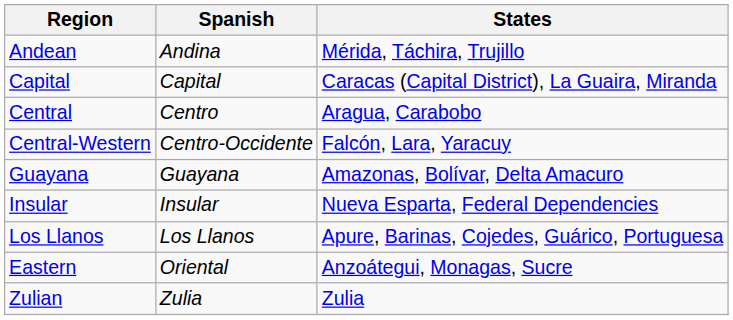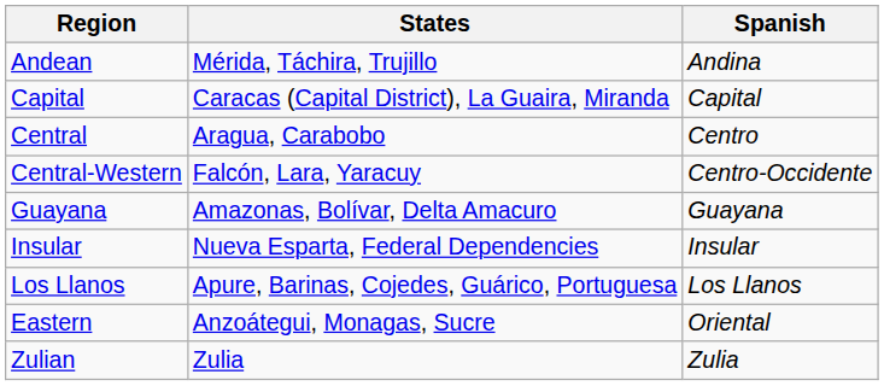 <table class="wikitable">
 <tr>
 <th>Region</th>
+<th>States</th>
 <th>Spanish</th>
-<th>States</th>
 </tr>
 <tr>
 <td><a href='#'>Andean</a></td>
+<td><a href='#'>Mérida</a>, <a href='#'>Táchira</a>, <a href='#'>Trujillo</a></td>
 <td><em>Andina</em></td>
-<td><a href='#'>Mérida</a>, <a href='#'>Táchira</a>, <a href='#'>Trujillo</a></td>
 </tr>
 <tr>
 <td><a href='#'>Capital</a></td>
+<td><a href='#'>Caracas</a> (<a href='#'>Capital District</a>), <a href='#'>La Guaira</a>, <a href='#'>Miranda</a></td>
 <td><em>Capital</em></td>
-<td><a href='#'>Caracas</a> (<a href='#'>Capital District</a>), <a href='#'>La Guaira</a>, <a href='#'>Miranda</a></td>
 </tr>
 <tr>
 <td><a href='#'>Central</a></td>
+<td><a href='#'>Aragua</a>, <a href='#'>Carabobo</a></td>
 <td><em>Centro</em></td>
-<td><a href='#'>Aragua</a>, <a href='#'>Carabobo</a></td>
 </tr>
 <tr>
 <td><a href='#'>Central-Western</a></td>
+<td><a href='#'>Falcón</a>, <a href='#'>Lara</a>, <a href='#'>Yaracuy</a></td>
 <td><em>Centro-Occidente</em></td>
-<td><a href='#'>Falcón</a>, <a href='#'>Lara</a>, <a href='#'>Yaracuy</a></td>
 </tr>
 <tr>
 <td><a href='#'>Guayana</a></td>
+<td><a href='#'>Amazonas</a>, <a href='#'>Bolívar</a>, <a href='#'>Delta Amacuro</a></td>
 <td><em>Guayana</em></td>
-<td><a href='#'>Amazonas</a>, <a href='#'>Bolívar</a>, <a href='#'>Delta Amacuro</a></td>
 </tr>
 <tr>
 <td><a href='#'>Insular</a></td>
+<td><a href='#'>Nueva Esparta</a>, <a href='#'>Federal Dependencies</a></td>
 <td><em>Insular</em></td>
-<td><a href='#'>Nueva Esparta</a>, <a href='#'>Federal Dependencies</a></td>
 </tr>
 <tr>
 <td><a href='#'>Los Llanos</a></td>
+<td><a href='#'>Apure</a>, <a href='#'>Barinas</a>, <a href='#'>Cojedes</a>, <a href='#'>Guárico</a>, <a href='#'>Portuguesa</a></td>
 <td><em>Los Llanos</em></td>
-<td><a href='#'>Apure</a>, <a href='#'>Barinas</a>, <a href='#'>Cojedes</a>, <a href='#'>Guárico</a>, <a href='#'>Portuguesa</a></td>
 </tr>
 <tr>
 <td><a href='#'>Eastern</a></td>
+<td><a href='#'>Anzoátegui</a>, <a href='#'>Monagas</a>, <a href='#'>Sucre</a></td>
 <td><em>Oriental</em></td>
-<td><a href='#'>Anzoátegui</a>, <a href='#'>Monagas</a>, <a href='#'>Sucre</a></td>
 </tr>
 <tr>
 <td><a href='#'>Zulian</a></td>
+<td><a href='#'>Zulia</a></td>
 <td><em>Zulia</em></td>
-<td><a href='#'>Zulia</a></td>
 </tr>
 </table>
